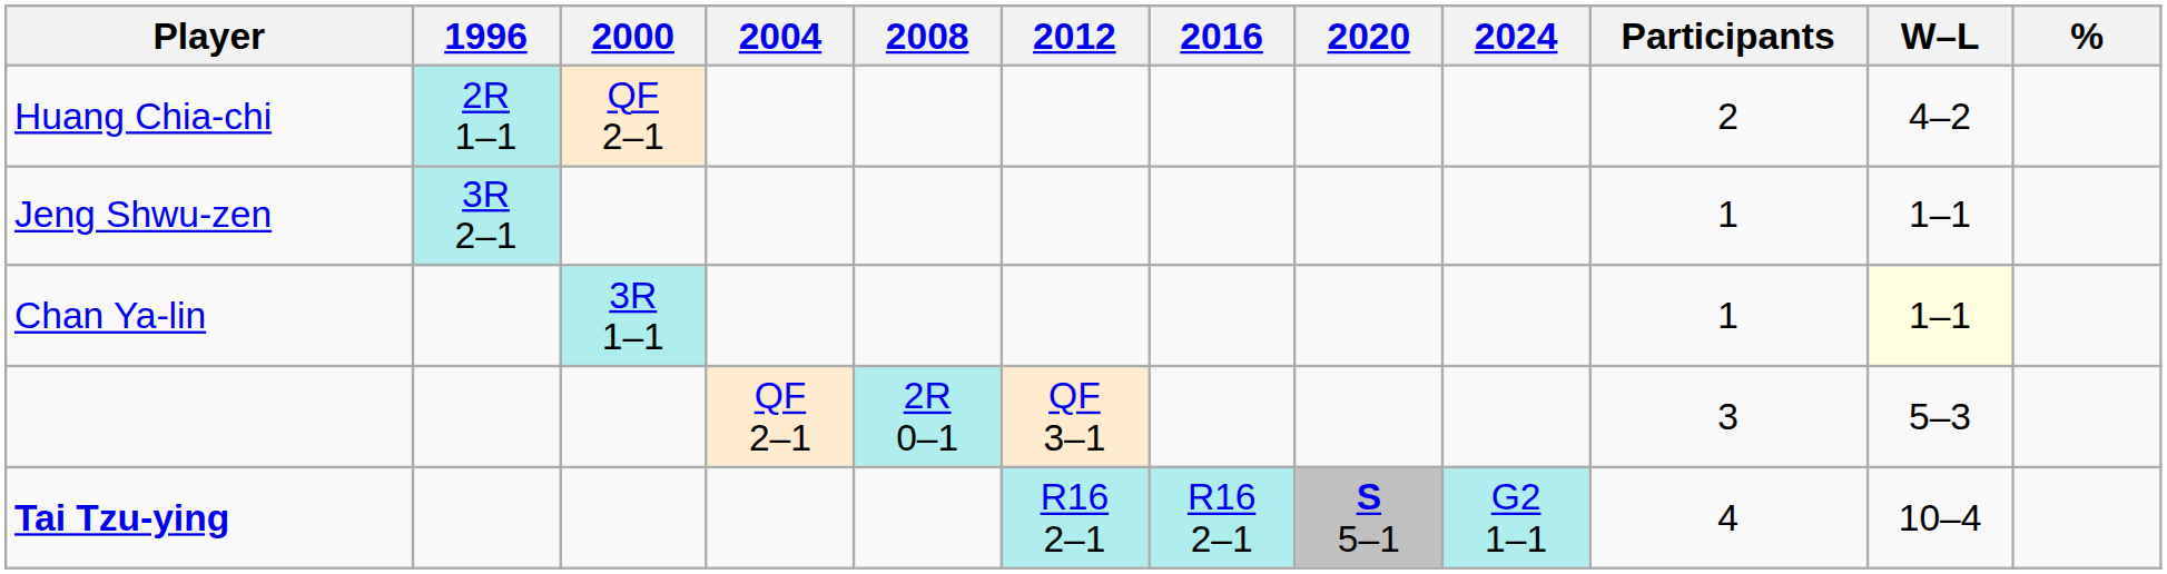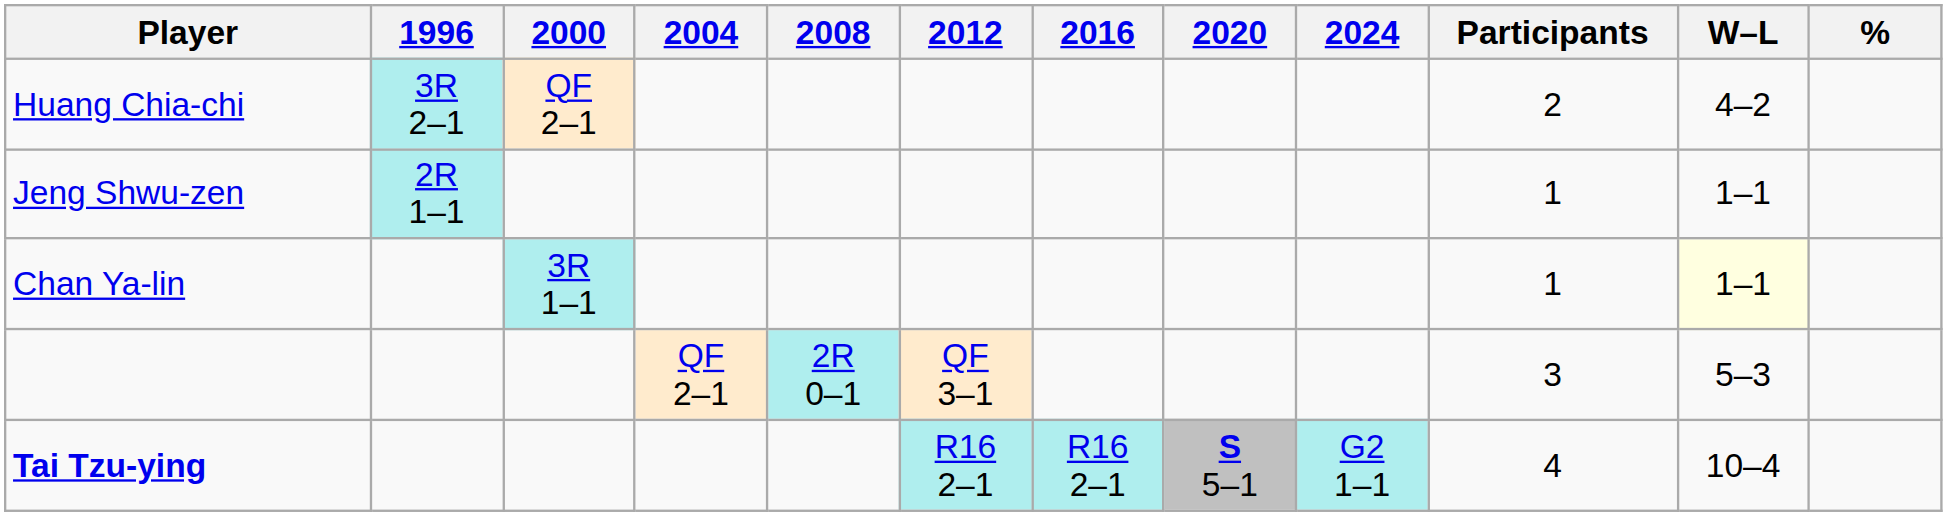 <table class="wikitable" style="font-size:90%; text-align:center">
 <tr>
 <th width="150">Player</th>
 <th width="50"><a href='#'>1996</a><br></th>
 <th width="50"><a href='#'>2000</a><br></th>
 <th width="50"><a href='#'>2004</a><br></th>
 <th width="50"><a href='#'>2008</a><br></th>
 <th width="50"><a href='#'>2012</a><br></th>
 <th width="50"><a href='#'>2016</a><br></th>
 <th width="50"><a href='#'>2020</a><br></th>
 <th width="50"><a href='#'>2024</a><br></th>
 <th width="100">Participants</th>
 <th width="50">W–L</th>
 <th width="50">%</th>
 </tr>
 <tr>
 <td align="left"><a href='#'>Huang Chia-chi</a></td>
-<td bgcolor="#AFEEEE"><a href='#'>2R</a><br>1–1</td>
+<td bgcolor="#AFEEEE"><a href='#'>3R</a><br>2–1</td>
 <td bgcolor="#FFEBCD"><a href='#'>QF</a><br>2–1</td>
 <td></td>
 <td></td>
 <td></td>
 <td></td>
 <td></td>
 <td></td>
 <td>2</td>
 <td>4–2</td>
 <td align="right"></td>
 </tr>
 <tr>
 <td align="left"><a href='#'>Jeng Shwu-zen</a></td>
-<td bgcolor="#AFEEEE"><a href='#'>3R</a><br>2–1</td>
+<td bgcolor="#AFEEEE"><a href='#'>2R</a><br>1–1</td>
 <td></td>
 <td></td>
 <td></td>
 <td></td>
 <td></td>
 <td></td>
 <td></td>
 <td>1</td>
 <td>1–1</td>
 <td align="right"></td>
 </tr>
 <tr>
 <td align="left"><a href='#'>Chan Ya-lin</a></td>
 <td></td>
 <td bgcolor="#AFEEEE"><a href='#'>3R</a><br>1–1</td>
 <td></td>
 <td></td>
 <td></td>
 <td></td>
 <td></td>
 <td></td>
 <td>1</td>
 <td style="background: lightyellow;">1–1</td>
 <td align="right"></td>
 </tr>
 <tr>
 <td align="left"></td>
 <td></td>
 <td></td>
 <td bgcolor="#FFEBCD"><a href='#'>QF</a><br>2–1</td>
 <td bgcolor="#AFEEEE"><a href='#'>2R</a><br>0–1</td>
 <td bgcolor="#FFEBCD"><a href='#'>QF</a><br>3–1</td>
 <td></td>
 <td></td>
 <td></td>
 <td>3</td>
 <td>5–3</td>
 <td align="right"></td>
 </tr>
 <tr>
 <td align="left"><strong><a href='#'>Tai Tzu-ying</a></strong></td>
 <td></td>
 <td></td>
 <td></td>
 <td></td>
 <td bgcolor="#AFEEEE"><a href='#'>R16</a><br>2–1</td>
 <td bgcolor="#AFEEEE"><a href='#'>R16</a><br>2–1</td>
 <td bgcolor="#C0C0C0"><a href='#'><strong>S</strong></a><br>5–1</td>
 <td bgcolor="#AFEEEE"><a href='#'>G2</a><br>1–1</td>
 <td>4</td>
 <td>10–4</td>
 <td align="right"></td>
 </tr>
 </table>
